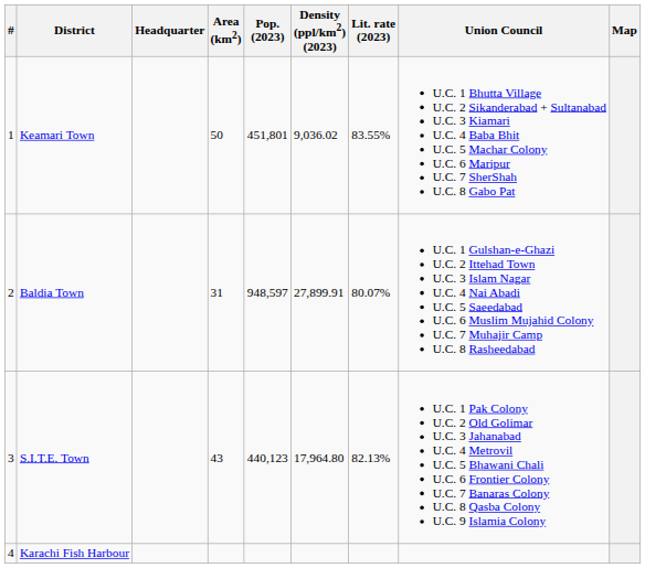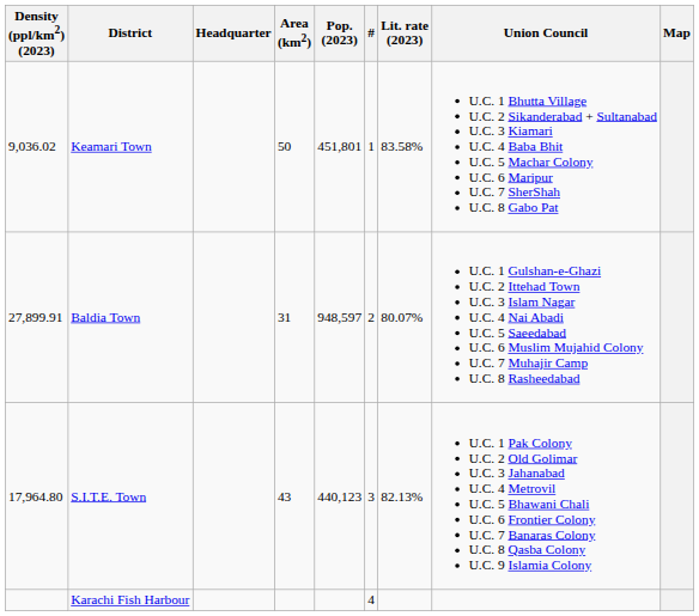 <table class="wikitable sortable">
 <tr>
-<th>#</th>
+<th>Density<br>(ppl/km<sup>2</sup>)<br>(2023)</th>
 <th>District</th>
 <th>Headquarter</th>
 <th>Area<br>(km<sup>2</sup>)</th>
 <th>Pop.<br>(2023)</th>
-<th>Density<br>(ppl/km<sup>2</sup>)<br>(2023)</th>
+<th>#</th>
 <th>Lit. rate<br>(2023)</th>
 <th><strong>Union Council</strong></th>
 <th>Map</th>
 </tr>
 <tr>
-<td>1</td>
+<td>9,036.02</td>
 <td><a href='#'>Keamari Town</a></td>
 <td></td>
 <td>50</td>
 <td>451,801</td>
-<td>9,036.02</td>
-<td>83.55%</td>
+<td>1</td>
+<td>83.58%</td>
 <td><br><ul><li>U.C. 1 <a href='#'>Bhutta Village</a></li><li>U.C. 2 <a href='#'>Sikanderabad</a> + <a href='#'>Sultanabad</a></li><li>U.C. 3 <a href='#'>Kiamari</a></li><li>U.C. 4 <a href='#'>Baba Bhit</a></li><li>U.C. 5 <a href='#'>Machar Colony</a></li><li>U.C. 6 <a href='#'>Maripur</a></li><li>U.C. 7 <a href='#'>SherShah</a></li><li>U.C. 8 <a href='#'>Gabo Pat</a></li></ul></td>
 <th><br></th>
 </tr>
 <tr>
-<td>2</td>
+<td>27,899.91</td>
 <td><a href='#'>Baldia Town</a></td>
 <td></td>
 <td>31</td>
 <td>948,597</td>
-<td>27,899.91</td>
+<td>2</td>
 <td>80.07%</td>
 <td><br><ul><li>U.C. 1 <a href='#'>Gulshan-e-Ghazi</a></li><li>U.C. 2 <a href='#'>Ittehad Town</a></li><li>U.C. 3 <a href='#'>Islam Nagar</a></li><li>U.C. 4 <a href='#'>Nai Abadi</a></li><li>U.C. 5 <a href='#'>Saeedabad</a></li><li>U.C. 6 <a href='#'>Muslim Mujahid Colony</a></li><li>U.C. 7 <a href='#'>Muhajir Camp</a></li><li>U.C. 8 <a href='#'>Rasheedabad</a></li></ul></td>
 <th><br></th>
 </tr>
 <tr>
-<td>3</td>
+<td>17,964.80</td>
 <td><a href='#'>S.I.T.E. Town</a></td>
 <td></td>
 <td>43</td>
 <td>440,123</td>
-<td>17,964.80</td>
+<td>3</td>
 <td>82.13%</td>
 <td><br><ul><li>U.C. 1 <a href='#'>Pak Colony</a></li><li>U.C. 2 <a href='#'>Old Golimar</a></li><li>U.C. 3 <a href='#'>Jahanabad</a></li><li>U.C. 4 <a href='#'>Metrovil</a></li><li>U.C. 5 <a href='#'>Bhawani Chali</a></li><li>U.C. 6 <a href='#'>Frontier Colony</a></li><li>U.C. 7 <a href='#'>Banaras Colony</a></li><li>U.C. 8 <a href='#'>Qasba Colony</a></li><li>U.C. 9 <a href='#'>Islamia Colony</a></li></ul></td>
 <th><br></th>
 </tr>
 <tr>
-<td>4</td>
+<td></td>
 <td><a href='#'>Karachi Fish Harbour</a></td>
 <td></td>
 <td></td>
 <td></td>
-<td></td>
+<td>4</td>
 <td></td>
 <td></td>
 <th></th>
 </tr>
 </table>
